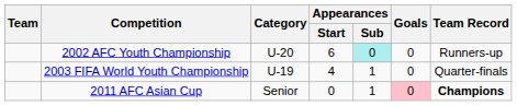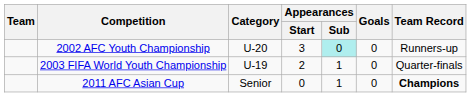 <table class="wikitable" style="text-align: center;">
 <tr>
 <th rowspan="2">Team</th>
 <th rowspan="2">Competition</th>
 <th rowspan="2">Category</th>
 <th colspan="2">Appearances</th>
 <th rowspan="2">Goals</th>
 <th rowspan="2">Team Record</th>
 </tr>
 <tr>
 <th>Start</th>
 <th>Sub</th>
 </tr>
 <tr>
 <td align="left"></td>
 <td><a href='#'>2002 AFC Youth Championship</a></td>
 <td>U-20</td>
-<td>6</td>
+<td>3</td>
 <td style="background: paleturquoise;">0</td>
 <td>0</td>
 <td>Runners-up</td>
 </tr>
 <tr>
 <td align="left"></td>
 <td><a href='#'>2003 FIFA World Youth Championship</a></td>
 <td>U-19</td>
-<td>4</td>
+<td>2</td>
 <td>1</td>
 <td>0</td>
 <td>Quarter-finals</td>
 </tr>
 <tr>
 <td align="left"></td>
 <td><a href='#'>2011 AFC Asian Cup</a></td>
 <td>Senior</td>
 <td>0</td>
 <td>1</td>
-<td style="background: pink;">0</td>
+<td>0</td>
 <td><strong>Champions</strong></td>
 </tr>
 </table>
